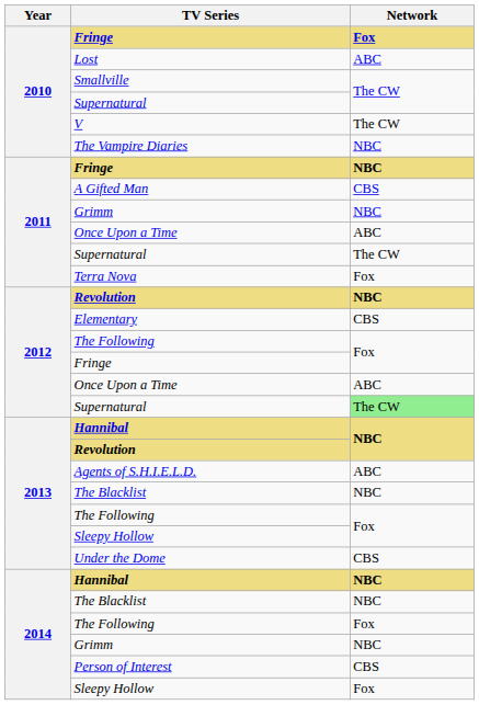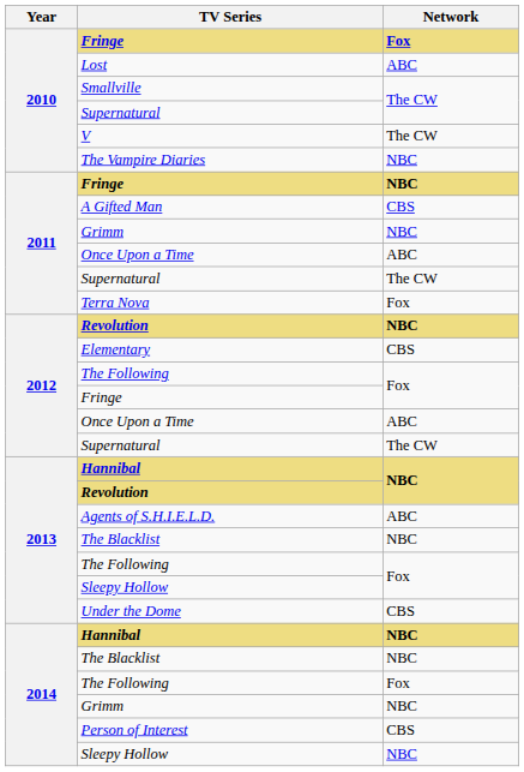 <table class="wikitable" width="550px" border="1" cellpadding="5" cellspacing="0" align="centre">
 <tr>
 <th width="70px">Year</th>
 <th>TV Series</th>
 <th>Network</th>
 </tr>
 <tr>
 <th rowspan=6><a href='#'>2010</a></th>
 <td style="background:#EEDD82"><strong><em><a href='#'>Fringe</a></em></strong></td>
 <td style="background:#EEDD82"><strong><a href='#'>Fox</a></strong></td>
 </tr>
 <tr>
 <td><em><a href='#'>Lost</a></em></td>
 <td><a href='#'>ABC</a></td>
 </tr>
 <tr>
 <td><em><a href='#'>Smallville</a></em></td>
 <td rowspan="2"><a href='#'>The CW</a></td>
 </tr>
 <tr>
 <td><em><a href='#'>Supernatural</a></em></td>
 </tr>
 <tr>
 <td><em><a href='#'>V</a></em></td>
 <td>The CW</td>
 </tr>
 <tr>
 <td><em><a href='#'>The Vampire Diaries</a></em></td>
 <td><a href='#'>NBC</a></td>
 </tr>
 <tr>
 <th rowspan=6><a href='#'>2011</a></th>
 <td style="background:#EEDD82"><strong><em>Fringe</em></strong></td>
 <td style="background:#EEDD82"><strong>NBC</strong></td>
 </tr>
 <tr>
 <td><em><a href='#'>A Gifted Man</a></em></td>
 <td><a href='#'>CBS</a></td>
 </tr>
 <tr>
 <td><em><a href='#'>Grimm</a></em></td>
 <td><a href='#'>NBC</a></td>
 </tr>
 <tr>
 <td><em><a href='#'>Once Upon a Time</a></em></td>
 <td>ABC</td>
 </tr>
 <tr>
 <td><em>Supernatural</em></td>
 <td>The CW</td>
 </tr>
 <tr>
 <td><em><a href='#'>Terra Nova</a></em></td>
 <td>Fox</td>
 </tr>
 <tr>
 <th rowspan=6><a href='#'>2012</a></th>
 <td style="background:#EEDD82"><strong><em><a href='#'>Revolution</a></em></strong></td>
 <td style="background:#EEDD82"><strong>NBC</strong></td>
 </tr>
 <tr>
 <td><em><a href='#'>Elementary</a></em></td>
 <td>CBS</td>
 </tr>
 <tr>
 <td><em><a href='#'>The Following</a></em></td>
 <td rowspan="2">Fox</td>
 </tr>
 <tr>
 <td><em>Fringe</em></td>
 </tr>
 <tr>
 <td><em>Once Upon a Time</em></td>
 <td>ABC</td>
 </tr>
 <tr>
 <td><em>Supernatural</em></td>
-<td style="background: lightgreen;">The CW</td>
+<td>The CW</td>
 </tr>
 <tr>
 <th rowspan=7><a href='#'>2013</a></th>
 <td style="background:#EEDD82"><strong><em><a href='#'>Hannibal</a></em></strong></td>
 <td rowspan="2" style="background:#EEDD82"><strong>NBC</strong></td>
 </tr>
 <tr>
 <td style="background:#EEDD82"><strong><em>Revolution</em></strong></td>
 </tr>
 <tr>
 <td><em><a href='#'>Agents of S.H.I.E.L.D.</a></em></td>
 <td>ABC</td>
 </tr>
 <tr>
 <td><em><a href='#'>The Blacklist</a></em></td>
 <td>NBC</td>
 </tr>
 <tr>
 <td><em>The Following</em></td>
 <td rowspan="2">Fox</td>
 </tr>
 <tr>
 <td><em><a href='#'>Sleepy Hollow</a></em></td>
 </tr>
 <tr>
 <td><em><a href='#'>Under the Dome</a></em></td>
 <td>CBS</td>
 </tr>
 <tr>
 <th rowspan=6><a href='#'>2014</a></th>
 <td style="background:#EEDD82"><strong><em>Hannibal</em></strong></td>
 <td style="background:#EEDD82"><strong>NBC</strong></td>
 </tr>
 <tr>
 <td><em>The Blacklist</em></td>
 <td>NBC</td>
 </tr>
 <tr>
 <td><em>The Following</em></td>
 <td>Fox</td>
 </tr>
 <tr>
 <td><em>Grimm</em></td>
 <td>NBC</td>
 </tr>
 <tr>
 <td><em><a href='#'>Person of Interest</a></em></td>
 <td>CBS</td>
 </tr>
 <tr>
 <td><em>Sleepy Hollow</em></td>
-<td>Fox</td>
+<td><a href='#'>NBC</a></td>
 </tr>
 </table>
